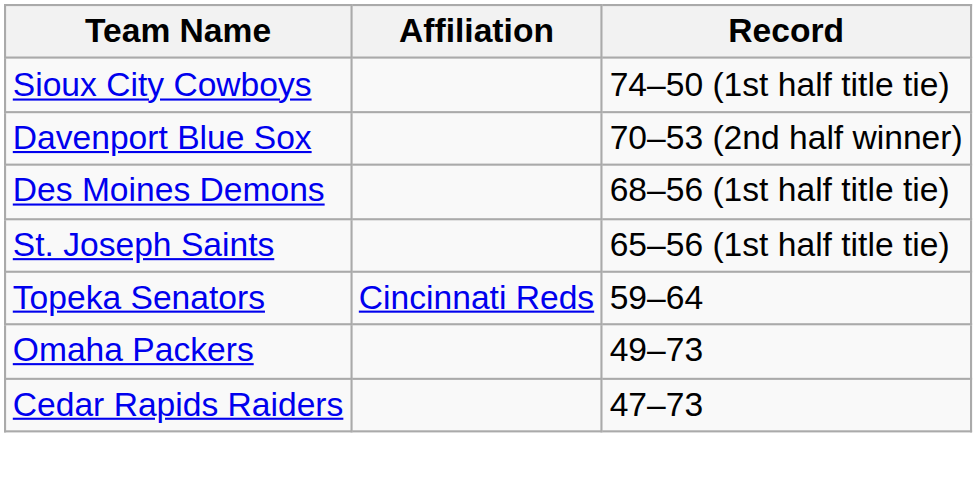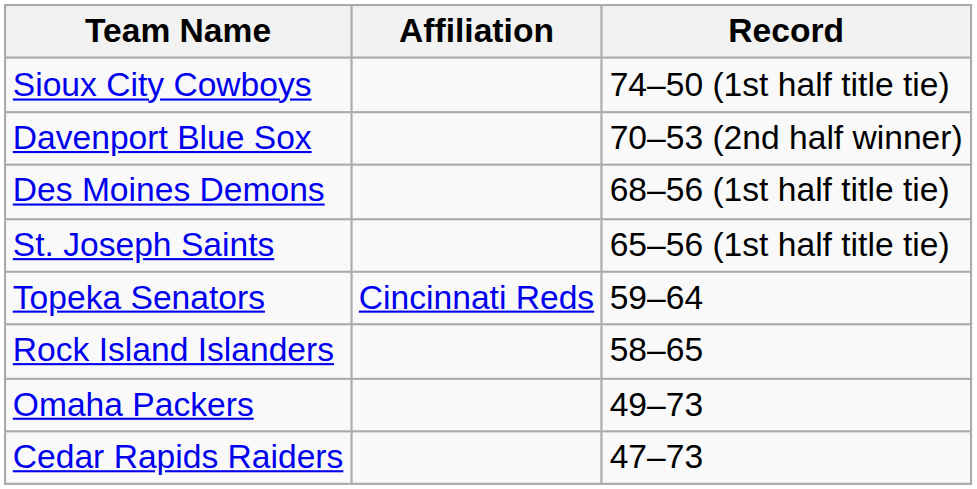 <table class="wikitable">
 <tr>
 <th>Team Name</th>
 <th>Affiliation</th>
 <th>Record</th>
 </tr>
 <tr>
 <td><a href='#'>Sioux City Cowboys</a></td>
 <td></td>
 <td>74–50 (1st half title tie)</td>
 </tr>
 <tr>
 <td><a href='#'>Davenport Blue Sox</a></td>
 <td></td>
 <td>70–53 (2nd half winner)</td>
 </tr>
 <tr>
 <td><a href='#'>Des Moines Demons</a></td>
 <td></td>
 <td>68–56 (1st half title tie)</td>
 </tr>
 <tr>
 <td><a href='#'>St. Joseph Saints</a></td>
 <td></td>
 <td>65–56 (1st half title tie)</td>
 </tr>
 <tr>
 <td><a href='#'>Topeka Senators</a></td>
 <td><a href='#'>Cincinnati Reds</a></td>
 <td>59–64</td>
 </tr>
 <tr>
+<td><a href='#'>Rock Island Islanders</a></td>
+<td></td>
+<td>58–65</td>
+</tr>
+<tr>
 <td><a href='#'>Omaha Packers</a></td>
 <td></td>
 <td>49–73</td>
 </tr>
 <tr>
 <td><a href='#'>Cedar Rapids Raiders</a></td>
 <td></td>
 <td>47–73</td>
 </tr>
 </table>
